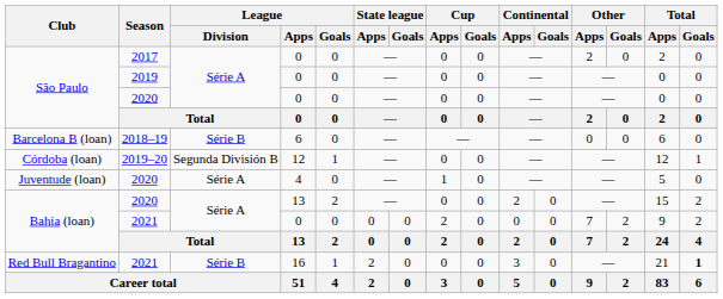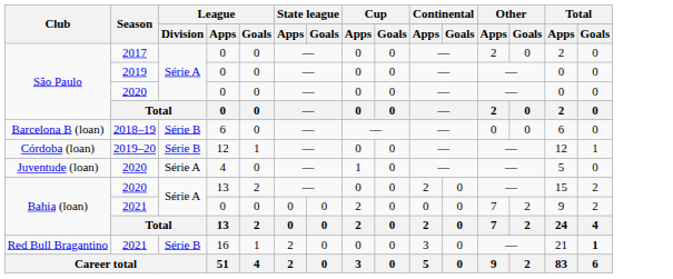 <table class="wikitable" style="text-align: center">
 <tr>
 <th rowspan="2">Club</th>
 <th rowspan="2">Season</th>
 <th colspan="3">League</th>
 <th colspan="2">State league</th>
 <th colspan="2">Cup</th>
 <th colspan="2">Continental</th>
 <th colspan="2">Other</th>
 <th colspan="2">Total</th>
 </tr>
 <tr>
 <th>Division</th>
 <th>Apps</th>
 <th>Goals</th>
 <th>Apps</th>
 <th>Goals</th>
 <th>Apps</th>
 <th>Goals</th>
 <th>Apps</th>
 <th>Goals</th>
 <th>Apps</th>
 <th>Goals</th>
 <th>Apps</th>
 <th>Goals</th>
 </tr>
 <tr>
 <td rowspan="4"><a href='#'>São Paulo</a></td>
 <td><a href='#'>2017</a></td>
 <td rowspan="3"><a href='#'>Série A</a></td>
 <td>0</td>
 <td>0</td>
 <td colspan="2">—</td>
 <td>0</td>
 <td>0</td>
 <td colspan="2">—</td>
 <td>2</td>
 <td>0</td>
 <td>2</td>
 <td>0</td>
 </tr>
 <tr>
 <td><a href='#'>2019</a></td>
 <td>0</td>
 <td>0</td>
 <td colspan="2">—</td>
 <td>0</td>
 <td>0</td>
 <td colspan="2">—</td>
 <td colspan="2">—</td>
 <td>0</td>
 <td>0</td>
 </tr>
 <tr>
 <td><a href='#'>2020</a></td>
 <td>0</td>
 <td>0</td>
 <td colspan="2">—</td>
 <td>0</td>
 <td>0</td>
 <td colspan="2">—</td>
 <td colspan="2">—</td>
 <td>0</td>
 <td>0</td>
 </tr>
 <tr>
 <th colspan="2">Total</th>
 <th>0</th>
 <th>0</th>
 <th colspan="2">—</th>
 <th>0</th>
 <th>0</th>
 <th colspan="2">—</th>
 <th>2</th>
 <th>0</th>
 <th>2</th>
 <th>0</th>
 </tr>
 <tr>
 <td><a href='#'>Barcelona B</a> (loan)</td>
 <td><a href='#'>2018–19</a></td>
 <td><a href='#'>Série B</a></td>
 <td>6</td>
 <td>0</td>
 <td colspan="2">—</td>
 <td colspan="2">—</td>
 <td colspan="2">—</td>
 <td>0</td>
 <td>0</td>
 <td>6</td>
 <td>0</td>
 </tr>
 <tr>
 <td><a href='#'>Córdoba</a> (loan)</td>
 <td><a href='#'>2019–20</a></td>
-<td>Segunda División B</td>
+<td><a href='#'>Série B</a></td>
 <td>12</td>
 <td>1</td>
 <td colspan="2">—</td>
 <td>0</td>
 <td>0</td>
 <td colspan="2">—</td>
 <td colspan="2">—</td>
 <td>12</td>
 <td>1</td>
 </tr>
 <tr>
 <td><a href='#'>Juventude</a> (loan)</td>
 <td><a href='#'>2020</a></td>
 <td>Série A</td>
 <td>4</td>
 <td>0</td>
 <td colspan="2">—</td>
 <td>1</td>
 <td>0</td>
 <td colspan="2">—</td>
 <td colspan="2">—</td>
 <td>5</td>
 <td>0</td>
 </tr>
 <tr>
 <td rowspan="3"><a href='#'>Bahia</a> (loan)</td>
 <td><a href='#'>2020</a></td>
 <td rowspan="2">Série A</td>
 <td>13</td>
 <td>2</td>
 <td colspan="2">—</td>
 <td>0</td>
 <td>0</td>
 <td>2</td>
 <td>0</td>
 <td colspan="2">—</td>
 <td>15</td>
 <td>2</td>
 </tr>
 <tr>
 <td><a href='#'>2021</a></td>
 <td>0</td>
 <td>0</td>
 <td>0</td>
 <td>0</td>
 <td>2</td>
 <td>0</td>
 <td>0</td>
 <td>0</td>
 <td>7</td>
 <td>2</td>
 <td>9</td>
 <td>2</td>
 </tr>
 <tr>
 <th colspan="2">Total</th>
 <th>13</th>
 <th>2</th>
 <th>0</th>
 <th>0</th>
 <th>2</th>
 <th>0</th>
 <th>2</th>
 <th>0</th>
 <th>7</th>
 <th>2</th>
 <th>24</th>
 <th>4</th>
 </tr>
 <tr>
 <td><a href='#'>Red Bull Bragantino</a></td>
 <td><a href='#'>2021</a></td>
 <td><a href='#'>Série B</a></td>
 <td>16</td>
 <td>1</td>
 <td>2</td>
 <td>0</td>
 <td>0</td>
 <td>0</td>
 <td>3</td>
 <td>0</td>
 <td colspan="2">—</td>
 <td>21</td>
 <td><strong>1</strong></td>
 </tr>
 <tr>
 <th colspan="3"><strong>Career total</strong></th>
 <th>51</th>
 <th>4</th>
 <th>2</th>
 <th>0</th>
 <th>3</th>
 <th>0</th>
 <th>5</th>
 <th>0</th>
 <th>9</th>
 <th>2</th>
 <th>83</th>
 <th>6</th>
 </tr>
 </table>
